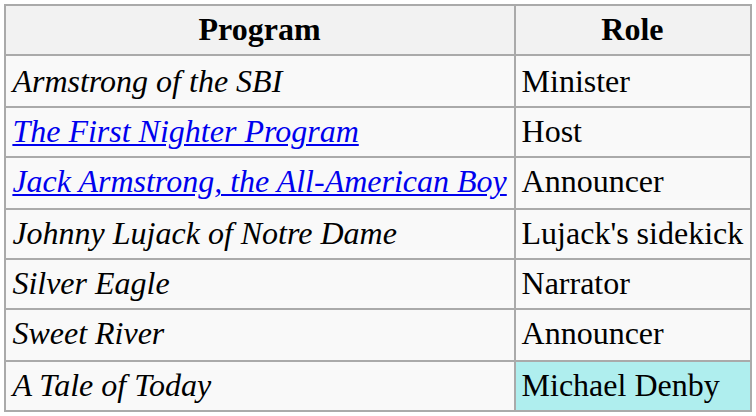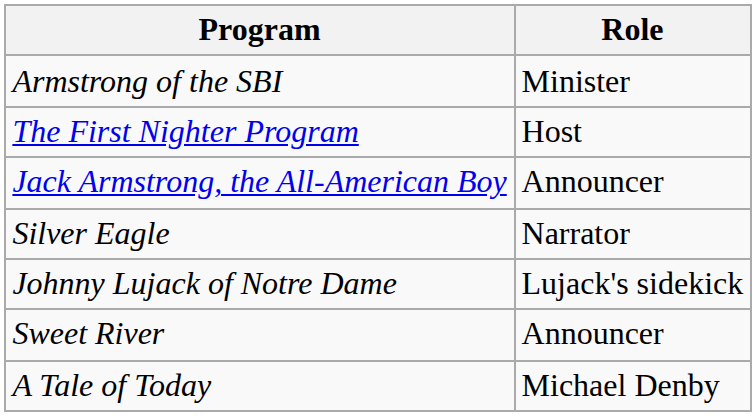 <table class="wikitable">
 <tr>
 <th>Program</th>
 <th>Role</th>
 </tr>
 <tr>
 <td><em>Armstrong of the SBI</em></td>
 <td>Minister </td>
 </tr>
 <tr>
 <td><em><a href='#'>The First Nighter Program</a></em></td>
 <td>Host</td>
 </tr>
 <tr>
 <td><em><a href='#'>Jack Armstrong, the All-American Boy</a></em></td>
 <td>Announcer</td>
 </tr>
 <tr>
+<td><em>Silver Eagle</em></td>
+<td>Narrator</td>
+</tr>
+<tr>
 <td><em>Johnny Lujack of Notre Dame</em></td>
 <td>Lujack's sidekick</td>
-</tr>
-<tr>
-<td><em>Silver Eagle</em></td>
-<td>Narrator</td>
 </tr>
 <tr>
 <td><em>Sweet River</em></td>
 <td>Announcer</td>
 </tr>
 <tr>
 <td><em>A Tale of Today</em></td>
-<td style="background: paleturquoise;">Michael Denby</td>
+<td>Michael Denby</td>
 </tr>
 </table>
